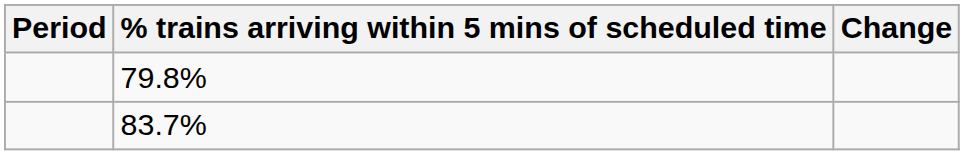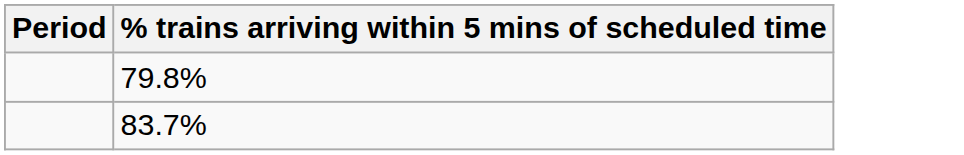 <table class="wikitable sortable">
 <tr>
 <th Numbers>Period</th>
 <th Numbers>% trains arriving within 5 mins of scheduled time</th>
-<th Numbers>Change</th>
 </tr>
 <tr>
 <td></td>
 <td>79.8%</td>
-<td></td>
 </tr>
 <tr>
 <td></td>
 <td>83.7%</td>
-<td></td>
 </tr>
 </table>
